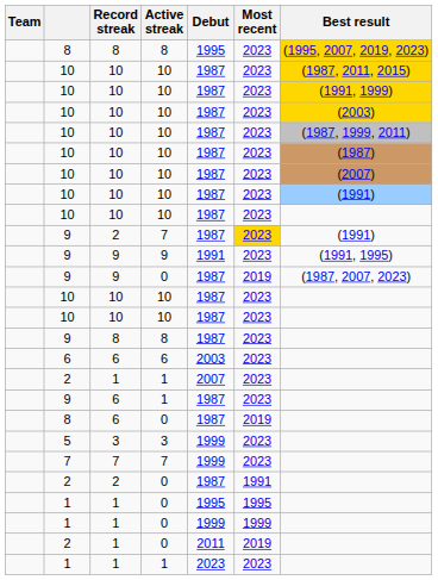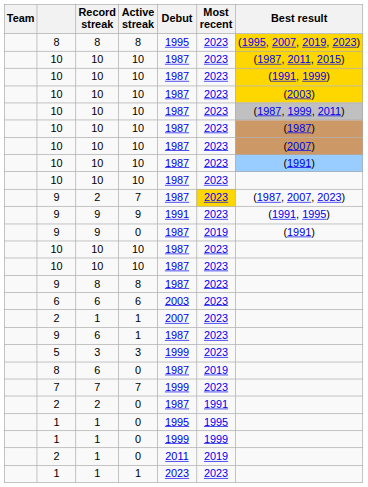 <table class="wikitable sortable" style="text-align: center">
 <tr>
 <th>Team</th>
 <th width=50px></th>
 <th width=50px>Record <br> streak</th>
 <th width=50px>Active <br> streak</th>
 <th width=50px>Debut</th>
 <th width=50px>Most <br> recent</th>
 <th>Best result</th>
 </tr>
 <tr>
 <td align=left></td>
 <td>8</td>
 <td>8</td>
 <td>8</td>
 <td><a href='#'>1995</a></td>
 <td><a href='#'>2023</a></td>
 <td bgcolor=gold> (<a href='#'>1995</a>, <a href='#'>2007</a>, <a href='#'>2019</a>, <a href='#'>2023</a>)</td>
 </tr>
 <tr>
 <td align=left></td>
 <td>10</td>
 <td>10</td>
 <td>10</td>
 <td><a href='#'>1987</a></td>
 <td><a href='#'>2023</a></td>
 <td bgcolor=gold> (<a href='#'>1987</a>, <a href='#'>2011</a>, <a href='#'>2015</a>)</td>
 </tr>
 <tr>
 <td align=left></td>
 <td>10</td>
 <td>10</td>
 <td>10</td>
 <td><a href='#'>1987</a></td>
 <td><a href='#'>2023</a></td>
 <td bgcolor=gold> (<a href='#'>1991</a>, <a href='#'>1999</a>)</td>
 </tr>
 <tr>
 <td align=left></td>
 <td>10</td>
 <td>10</td>
 <td>10</td>
 <td><a href='#'>1987</a></td>
 <td><a href='#'>2023</a></td>
 <td bgcolor=gold> (<a href='#'>2003</a>)</td>
 </tr>
 <tr>
 <td align=left></td>
 <td>10</td>
 <td>10</td>
 <td>10</td>
 <td><a href='#'>1987</a></td>
 <td><a href='#'>2023</a></td>
 <td bgcolor=silver> (<a href='#'>1987</a>, <a href='#'>1999</a>, <a href='#'>2011</a>)</td>
 </tr>
 <tr>
 <td align=left></td>
 <td>10</td>
 <td>10</td>
 <td>10</td>
 <td><a href='#'>1987</a></td>
 <td><a href='#'>2023</a></td>
 <td bgcolor=#cc9966> (<a href='#'>1987</a>)</td>
 </tr>
 <tr>
 <td align=left></td>
 <td>10</td>
 <td>10</td>
 <td>10</td>
 <td><a href='#'>1987</a></td>
 <td><a href='#'>2023</a></td>
 <td bgcolor=#cc9966> (<a href='#'>2007</a>)</td>
 </tr>
 <tr>
 <td align=left></td>
 <td>10</td>
 <td>10</td>
 <td>10</td>
 <td><a href='#'>1987</a></td>
 <td><a href='#'>2023</a></td>
 <td bgcolor=#9acdff> (<a href='#'>1991</a>)</td>
 </tr>
 <tr>
 <td align=left></td>
 <td>10</td>
 <td>10</td>
 <td>10</td>
 <td><a href='#'>1987</a></td>
 <td><a href='#'>2023</a></td>
 <td> </td>
 </tr>
 <tr>
 <td align=left></td>
 <td>9</td>
 <td>2</td>
 <td>7</td>
 <td><a href='#'>1987</a></td>
 <td style="background: gold;"><a href='#'>2023</a></td>
-<td> (<a href='#'>1991</a>)</td>
+<td> (<a href='#'>1987</a>, <a href='#'>2007</a>, <a href='#'>2023</a>)</td>
 </tr>
 <tr>
 <td align=left></td>
 <td>9</td>
 <td>9</td>
 <td>9</td>
 <td><a href='#'>1991</a></td>
 <td><a href='#'>2023</a></td>
 <td> (<a href='#'>1991</a>, <a href='#'>1995</a>)</td>
 </tr>
 <tr>
 <td align=left></td>
 <td>9</td>
 <td>9</td>
 <td>0</td>
 <td><a href='#'>1987</a></td>
 <td><a href='#'>2019</a></td>
-<td> (<a href='#'>1987</a>, <a href='#'>2007</a>, <a href='#'>2023</a>)</td>
+<td> (<a href='#'>1991</a>)</td>
 </tr>
 <tr>
 <td align=left></td>
 <td>10</td>
 <td>10</td>
 <td>10</td>
 <td><a href='#'>1987</a></td>
 <td><a href='#'>2023</a></td>
 <td></td>
 </tr>
 <tr>
 <td align=left></td>
 <td>10</td>
 <td>10</td>
 <td>10</td>
 <td><a href='#'>1987</a></td>
 <td><a href='#'>2023</a></td>
 <td></td>
 </tr>
 <tr>
 <td align=left></td>
 <td>9</td>
 <td>8</td>
 <td>8</td>
 <td><a href='#'>1987</a></td>
 <td><a href='#'>2023</a></td>
 <td></td>
 </tr>
 <tr>
 <td align=left></td>
 <td>6</td>
 <td>6</td>
 <td>6</td>
 <td><a href='#'>2003</a></td>
 <td><a href='#'>2023</a></td>
 <td></td>
 </tr>
 <tr>
 <td align=left></td>
 <td>2</td>
 <td>1</td>
 <td>1</td>
 <td><a href='#'>2007</a></td>
 <td><a href='#'>2023</a></td>
 <td></td>
 </tr>
 <tr>
 <td align=left></td>
 <td>9</td>
 <td>6</td>
 <td>1</td>
 <td><a href='#'>1987</a></td>
 <td><a href='#'>2023</a></td>
 <td></td>
 </tr>
 <tr>
 <td align=left></td>
+<td>5</td>
+<td>3</td>
+<td>3</td>
+<td><a href='#'>1999</a></td>
+<td><a href='#'>2023</a></td>
+<td></td>
+</tr>
+<tr>
+<td align=left></td>
 <td>8</td>
 <td>6</td>
 <td>0</td>
 <td><a href='#'>1987</a></td>
 <td><a href='#'>2019</a></td>
-<td></td>
-</tr>
-<tr>
-<td align=left></td>
-<td>5</td>
-<td>3</td>
-<td>3</td>
-<td><a href='#'>1999</a></td>
-<td><a href='#'>2023</a></td>
 <td></td>
 </tr>
 <tr>
 <td align=left></td>
 <td>7</td>
 <td>7</td>
 <td>7</td>
 <td><a href='#'>1999</a></td>
 <td><a href='#'>2023</a></td>
 <td></td>
 </tr>
 <tr>
 <td align=left></td>
 <td>2</td>
 <td>2</td>
 <td>0</td>
 <td><a href='#'>1987</a></td>
 <td><a href='#'>1991</a></td>
 <td></td>
 </tr>
 <tr>
 <td align=left></td>
 <td>1</td>
 <td>1</td>
 <td>0</td>
 <td><a href='#'>1995</a></td>
 <td><a href='#'>1995</a></td>
 <td></td>
 </tr>
 <tr>
 <td align=left></td>
 <td>1</td>
 <td>1</td>
 <td>0</td>
 <td><a href='#'>1999</a></td>
 <td><a href='#'>1999</a></td>
 <td></td>
 </tr>
 <tr>
 <td align=left></td>
 <td>2</td>
 <td>1</td>
 <td>0</td>
 <td><a href='#'>2011</a></td>
 <td><a href='#'>2019</a></td>
 <td></td>
 </tr>
 <tr>
 <td align=left></td>
 <td>1</td>
 <td>1</td>
 <td>1</td>
 <td><a href='#'>2023</a></td>
 <td><a href='#'>2023</a></td>
 <td></td>
 </tr>
 </table>
